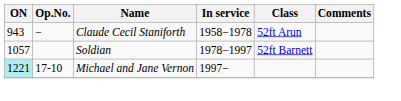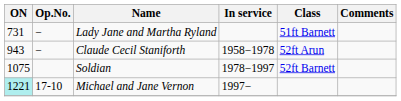 <table class="wikitable">
 <tr>
 <th>ON</th>
 <th>Op.No.</th>
 <th>Name</th>
 <th>In service</th>
 <th>Class</th>
 <th>Comments</th>
 </tr>
 <tr>
+<td>731</td>
+<td>−</td>
+<td><em>Lady Jane and Martha Ryland</em></td>
+<td></td>
+<td><a href='#'>51ft Barnett</a></td>
+<td></td>
+</tr>
+<tr>
 <td>943</td>
 <td>−</td>
 <td><em>Claude Cecil Staniforth</em></td>
 <td>1958−1978</td>
 <td><a href='#'>52ft Arun</a></td>
 <td></td>
 </tr>
 <tr>
-<td>1057</td>
+<td>1075</td>
 <td></td>
 <td><em>Soldian</em></td>
 <td>1978−1997</td>
 <td><a href='#'>52ft Barnett</a></td>
 <td></td>
 </tr>
 <tr>
 <td style="background: paleturquoise;">1221</td>
 <td>17-10</td>
 <td><em>Michael and Jane Vernon</em></td>
 <td>1997−</td>
 <td></td>
 <td></td>
 </tr>
 <tr>
 </tr>
 </table>
